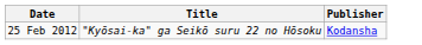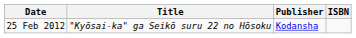 <table class="wikitable">
 <tr>
 <th>Date</th>
 <th>Title</th>
 <th>Publisher</th>
+<th>ISBN</th>
 </tr>
 <tr>
 <td>25 Feb 2012</td>
 <td><em>"Kyōsai-ka" ga Seikō suru 22 no Hōsoku</em></td>
 <td><a href='#'>Kodansha</a></td>
+<td></td>
 </tr>
 </table>
